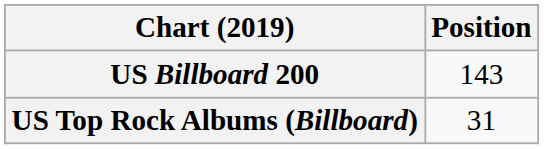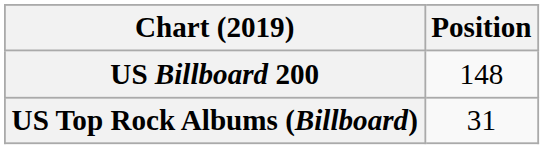 <table class="wikitable plainrowheaders" style="text-align:center">
 <tr>
 <th scope="col">Chart (2019)</th>
 <th scope="col">Position</th>
 </tr>
 <tr>
 <th scope="row">US <em>Billboard</em> 200</th>
-<td>143</td>
+<td>148</td>
 </tr>
 <tr>
 <th scope="row">US Top Rock Albums (<em>Billboard</em>)</th>
 <td>31</td>
 </tr>
 </table>
